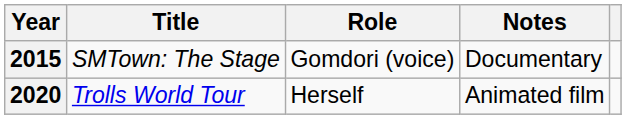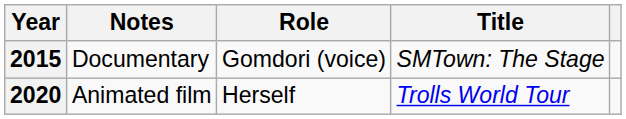 <table class="wikitable plainrowheaders sortable">
 <tr>
 <th scope="col">Year</th>
+<th scope="col">Notes</th>
+<th scope="col">Role</th>
 <th scope="col">Title</th>
-<th scope="col">Role</th>
-<th scope="col">Notes</th>
 <th scope="col" class="unsortable"></th>
 </tr>
 <tr>
 <th scope="row">2015</th>
+<td>Documentary</td>
+<td>Gomdori (voice)</td>
 <td><em>SMTown: The Stage</em></td>
-<td>Gomdori (voice)</td>
-<td>Documentary</td>
 <td style="text-align:center"></td>
 </tr>
 <tr>
 <th scope="row">2020</th>
+<td>Animated film</td>
+<td>Herself</td>
 <td><em><a href='#'>Trolls World Tour</a></em></td>
-<td>Herself</td>
-<td>Animated film</td>
 <td style="text-align:center"></td>
 </tr>
 </table>
